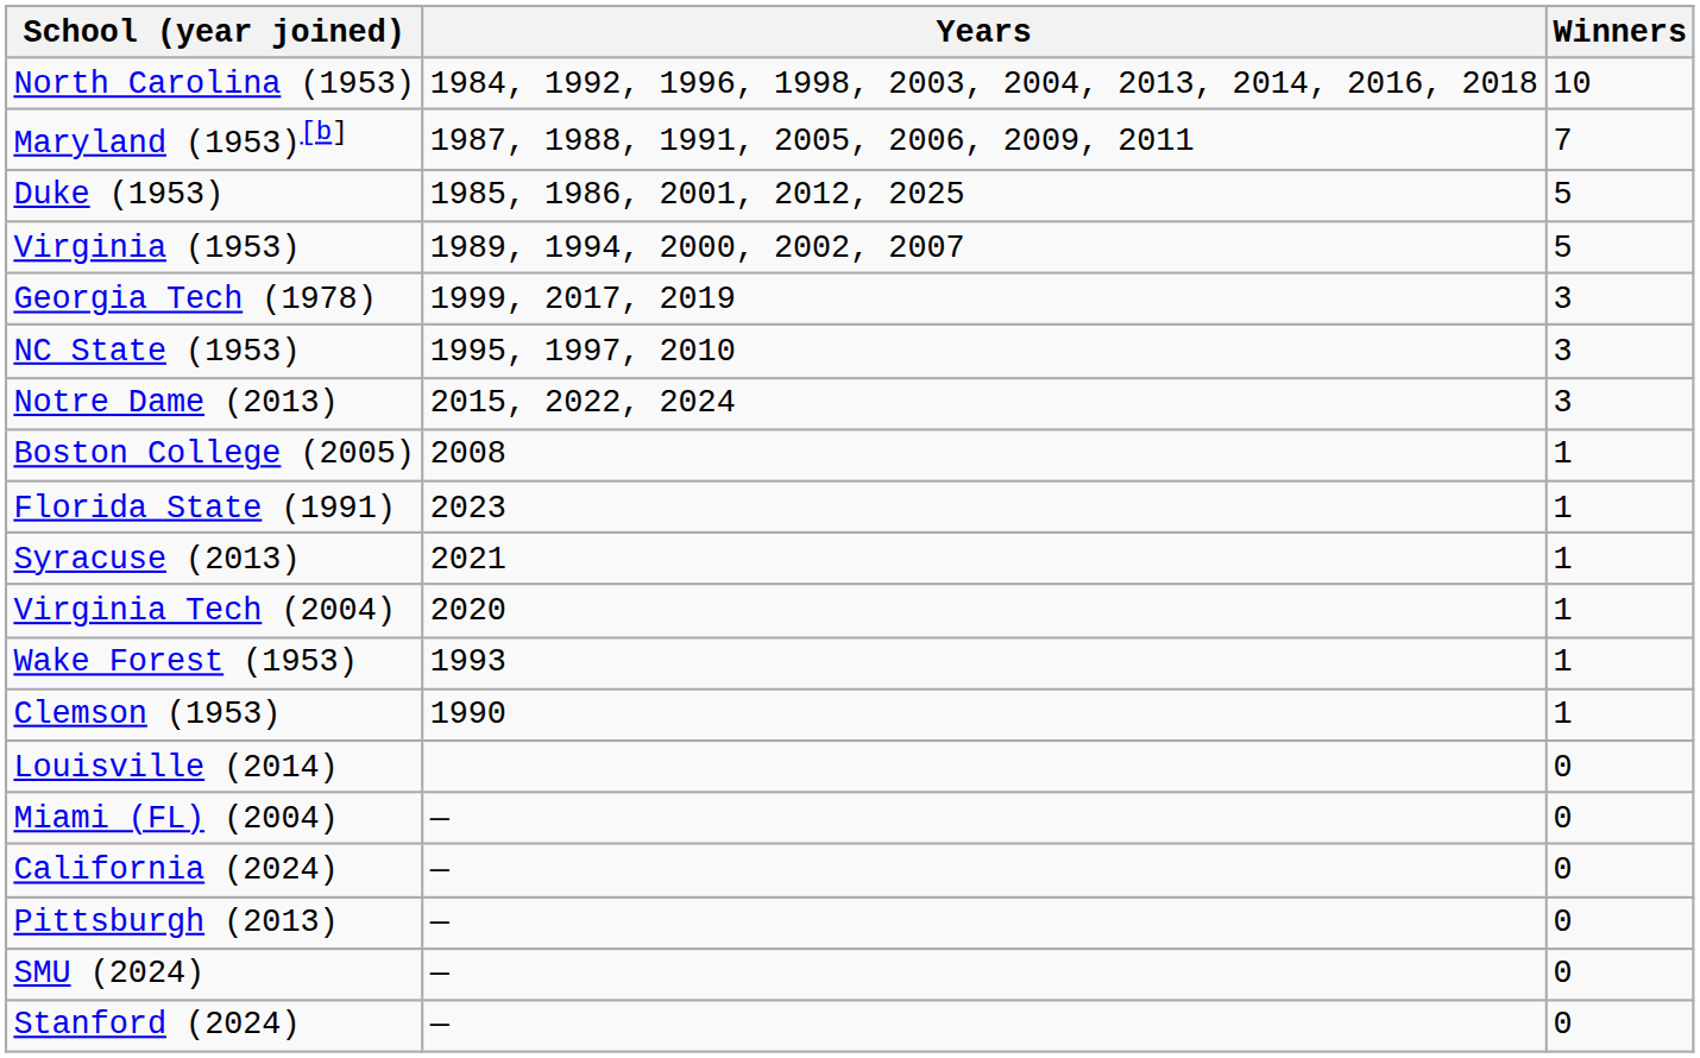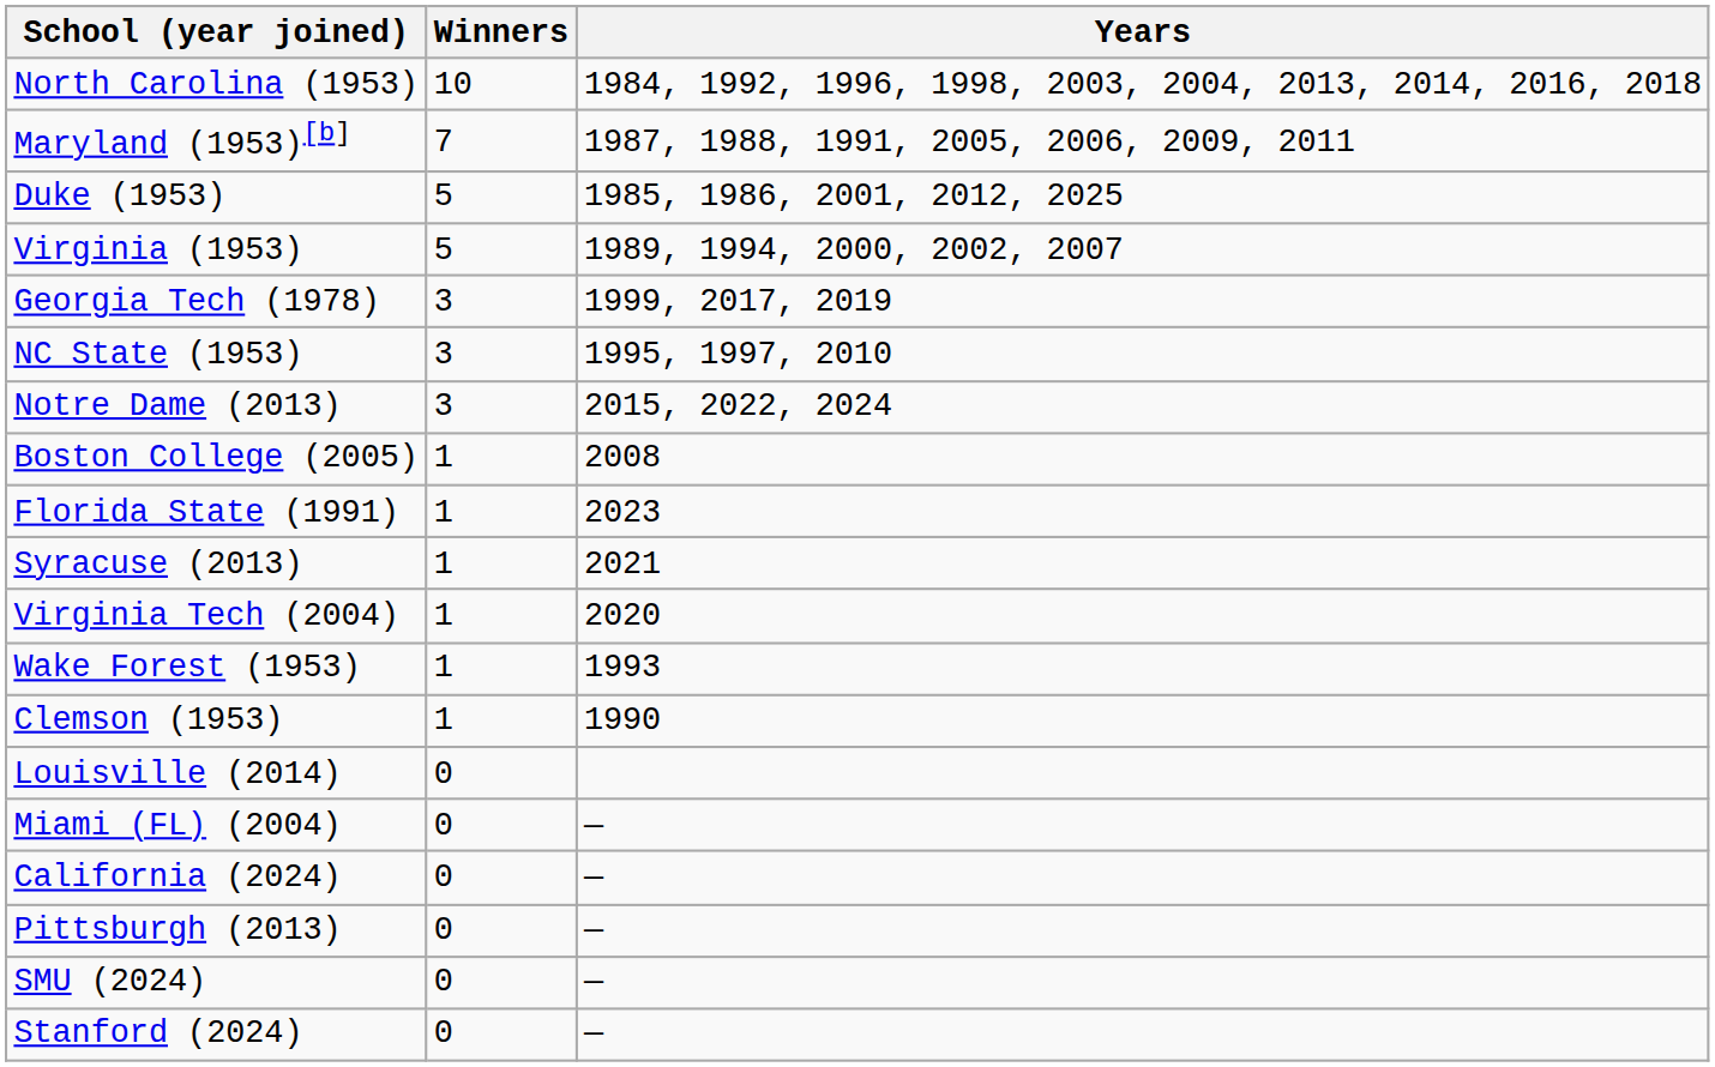 <table class="wikitable sortable">
 <tr>
 <th>School (year joined)</th>
+<th>Winners</th>
 <th>Years</th>
-<th>Winners</th>
 </tr>
 <tr>
 <td><a href='#'>North Carolina</a> (1953)</td>
+<td>10</td>
 <td>1984, 1992, 1996, 1998, 2003, 2004, 2013, 2014, 2016, 2018</td>
-<td>10</td>
 </tr>
 <tr>
 <td><a href='#'>Maryland</a> (1953)<sup><a href='#'>[b</a>]</sup></td>
+<td>7</td>
 <td>1987, 1988, 1991, 2005, 2006, 2009, 2011</td>
-<td>7</td>
 </tr>
 <tr>
 <td><a href='#'>Duke</a> (1953)</td>
+<td>5</td>
 <td>1985, 1986, 2001, 2012, 2025</td>
-<td>5</td>
 </tr>
 <tr>
 <td><a href='#'>Virginia</a> (1953)</td>
+<td>5</td>
 <td>1989, 1994, 2000, 2002, 2007</td>
-<td>5</td>
 </tr>
 <tr>
 <td><a href='#'>Georgia Tech</a> (1978)</td>
+<td>3</td>
 <td>1999, 2017, 2019</td>
-<td>3</td>
 </tr>
 <tr>
 <td><a href='#'>NC State</a> (1953)</td>
+<td>3</td>
 <td>1995, 1997, 2010</td>
-<td>3</td>
 </tr>
 <tr>
 <td><a href='#'>Notre Dame</a> (2013)</td>
+<td>3</td>
 <td>2015, 2022, 2024</td>
-<td>3</td>
 </tr>
 <tr>
 <td><a href='#'>Boston College</a> (2005)</td>
+<td>1</td>
 <td>2008</td>
-<td>1</td>
 </tr>
 <tr>
 <td><a href='#'>Florida State</a> (1991)</td>
+<td>1</td>
 <td>2023</td>
-<td>1</td>
 </tr>
 <tr>
 <td><a href='#'>Syracuse</a> (2013)</td>
+<td>1</td>
 <td>2021</td>
-<td>1</td>
 </tr>
 <tr>
 <td><a href='#'>Virginia Tech</a> (2004)</td>
+<td>1</td>
 <td>2020</td>
-<td>1</td>
 </tr>
 <tr>
 <td><a href='#'>Wake Forest</a> (1953)</td>
+<td>1</td>
 <td>1993</td>
-<td>1</td>
 </tr>
 <tr>
 <td><a href='#'>Clemson</a> (1953)</td>
+<td>1</td>
 <td>1990</td>
-<td>1</td>
 </tr>
 <tr>
 <td><a href='#'>Louisville</a> (2014)</td>
+<td>0</td>
 <td></td>
-<td>0</td>
 </tr>
 <tr>
 <td><a href='#'>Miami (FL)</a> (2004)</td>
+<td>0</td>
 <td>—</td>
-<td>0</td>
 </tr>
 <tr>
 <td><a href='#'>California</a> (2024)</td>
+<td>0</td>
 <td>—</td>
-<td>0</td>
 </tr>
 <tr>
 <td><a href='#'>Pittsburgh</a> (2013)</td>
+<td>0</td>
 <td>—</td>
-<td>0</td>
 </tr>
 <tr>
 <td><a href='#'>SMU</a> (2024)</td>
+<td>0</td>
 <td>—</td>
-<td>0</td>
 </tr>
 <tr>
 <td><a href='#'>Stanford</a> (2024)</td>
+<td>0</td>
 <td>—</td>
-<td>0</td>
 </tr>
 </table>
